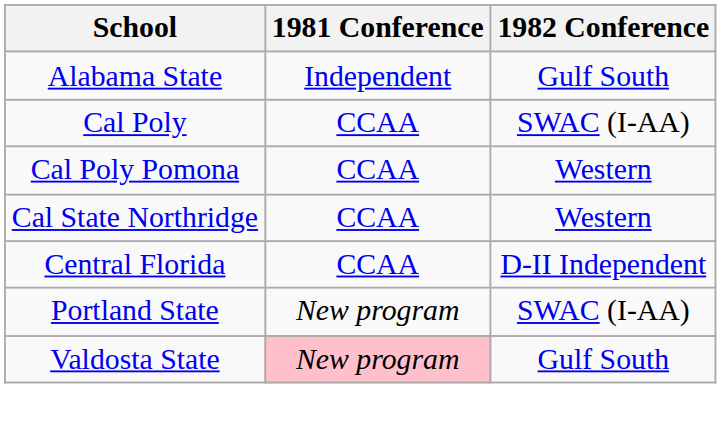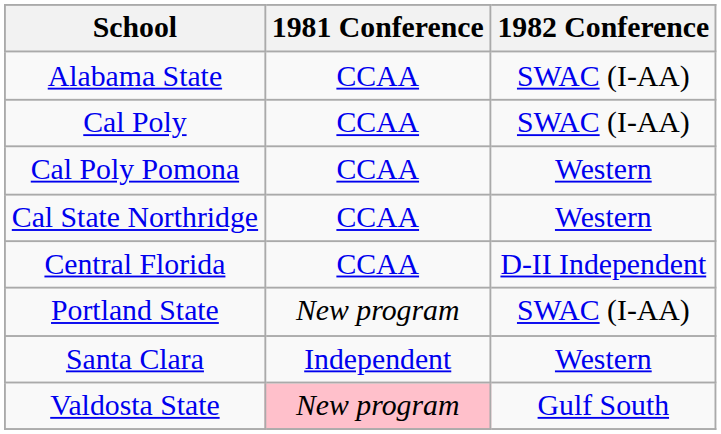 <table class="wikitable sortable">
 <tr>
 <th>School</th>
 <th>1981 Conference</th>
 <th>1982 Conference</th>
 </tr>
 <tr style="text-align:center;">
 <td><a href='#'>Alabama State</a></td>
-<td><a href='#'>Independent</a></td>
-<td><a href='#'>Gulf South</a></td>
+<td><a href='#'>CCAA</a></td>
+<td><a href='#'>SWAC</a> (I-AA)</td>
 </tr>
 <tr style="text-align:center;">
 <td><a href='#'>Cal Poly</a></td>
 <td><a href='#'>CCAA</a></td>
 <td><a href='#'>SWAC</a> (I-AA)</td>
 </tr>
 <tr style="text-align:center;">
 <td><a href='#'>Cal Poly Pomona</a></td>
 <td><a href='#'>CCAA</a></td>
 <td><a href='#'>Western</a></td>
 </tr>
 <tr style="text-align:center;">
 <td><a href='#'>Cal State Northridge</a></td>
 <td><a href='#'>CCAA</a></td>
 <td><a href='#'>Western</a></td>
 </tr>
 <tr style="text-align:center;">
 <td><a href='#'>Central Florida</a></td>
 <td><a href='#'>CCAA</a></td>
 <td><a href='#'>D-II Independent</a></td>
 </tr>
 <tr style="text-align:center;">
 <td><a href='#'>Portland State</a></td>
 <td><em>New program</em></td>
 <td><a href='#'>SWAC</a> (I-AA)</td>
 </tr>
 <tr style="text-align:center;">
+<td><a href='#'>Santa Clara</a></td>
+<td><a href='#'>Independent</a></td>
+<td><a href='#'>Western</a></td>
+</tr>
+<tr style="text-align:center;">
 <td><a href='#'>Valdosta State</a></td>
 <td style="background: pink;"><em>New program</em></td>
 <td><a href='#'>Gulf South</a></td>
 </tr>
 </table>
